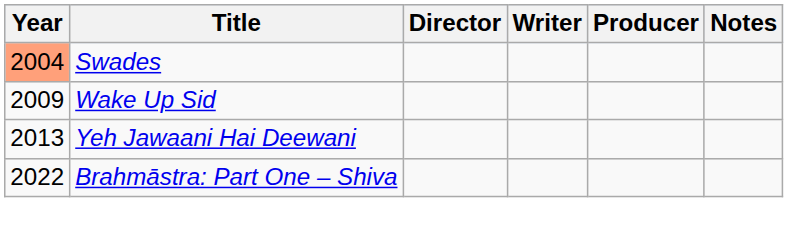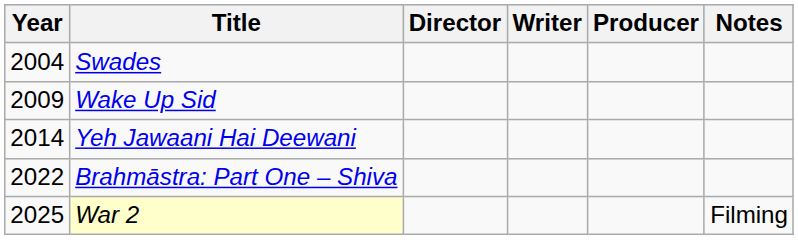 <table class="wikitable">
 <tr style="background:#d1e4fd;">
 <th>Year</th>
 <th>Title</th>
 <th>Director</th>
 <th>Writer</th>
 <th>Producer</th>
 <th>Notes</th>
 </tr>
 <tr>
-<td style="background: lightsalmon;">2004</td>
+<td>2004</td>
 <td><em><a href='#'>Swades</a></em></td>
 <td></td>
 <td></td>
 <td></td>
 <td></td>
 </tr>
 <tr>
 <td>2009</td>
 <td><em><a href='#'>Wake Up Sid</a></em></td>
 <td></td>
 <td></td>
 <td></td>
 <td></td>
 </tr>
 <tr>
-<td>2013</td>
+<td>2014</td>
 <td><em><a href='#'>Yeh Jawaani Hai Deewani</a></em></td>
 <td></td>
 <td></td>
 <td></td>
 <td></td>
 </tr>
 <tr>
 <td>2022</td>
 <td><em><a href='#'>Brahmāstra: Part One – Shiva</a></em></td>
 <td></td>
 <td></td>
 <td></td>
 <td></td>
 </tr>
+<tr>
+<td>2025</td>
+<td style="background:#FFFFCC;"><em>War 2</em> </td>
+<td></td>
+<td></td>
+<td></td>
+<td>Filming</td>
+</tr>
 </table>
